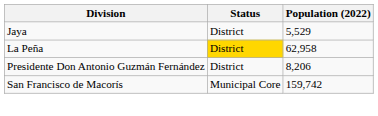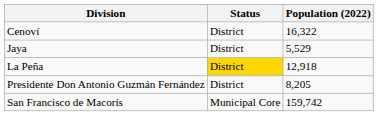 <table class="wikitable sortable">
 <tr>
 <th>Division</th>
 <th>Status</th>
 <th>Population (2022)</th>
+</tr>
+<tr>
+<td>Cenoví</td>
+<td>District</td>
+<td>16,322</td>
 </tr>
 <tr>
 <td>Jaya</td>
 <td>District</td>
 <td>5,529</td>
 </tr>
 <tr>
 <td>La Peña</td>
 <td style="background: gold;">District</td>
-<td>62,958</td>
+<td>12,918</td>
 </tr>
 <tr>
 <td>Presidente Don Antonio Guzmán Fernández</td>
 <td>District</td>
-<td>8,206</td>
+<td>8,205</td>
 </tr>
 <tr>
 <td>San Francisco de Macorís</td>
 <td>Municipal Core</td>
 <td>159,742</td>
 </tr>
 </table>
